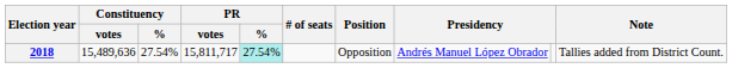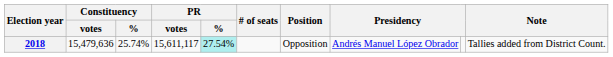 <table class="wikitable">
 <tr>
 <th rowspan="2">Election year</th>
 <th colspan="2">Constituency</th>
 <th colspan="2">PR</th>
 <th rowspan="2"># of seats</th>
 <th rowspan="2">Position</th>
 <th colspan="2" rowspan="2">Presidency</th>
 <th rowspan="2">Note</th>
 </tr>
 <tr>
 <th>votes</th>
 <th>%</th>
 <th>votes</th>
 <th>%</th>
 </tr>
 <tr>
 <th><a href='#'>2018</a></th>
-<td>15,489,636</td>
-<td>27.54%</td>
-<td>15,811,717</td>
+<td>15,479,636</td>
+<td>25.74%</td>
+<td>15,611,117</td>
 <td style="background: paleturquoise;">27.54%</td>
 <td></td>
 <td>Opposition</td>
 <td><a href='#'>Andrés Manuel López Obrador</a></td>
 <td></td>
 <td>Tallies added from  District Count.</td>
 </tr>
 </table>
